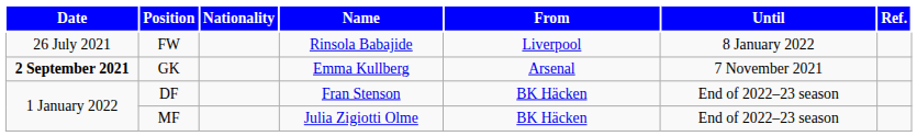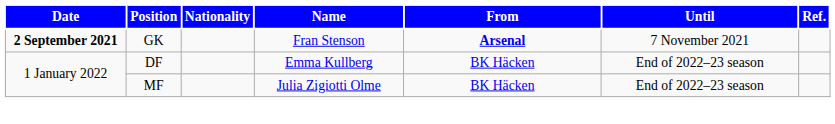 <table class="wikitable" style="text-align:center; font-size:90%; ">
 <tr>
 <th style="background:#0000FF;color:white;border:2px solid #ffffff; width:120px;">Date</th>
 <th style="background:#0000FF;color:white;border:2px solid #ffffff; width:50px;">Position</th>
 <th style="background:#0000FF;color:white;border:2px solid #ffffff; width:50px;">Nationality</th>
 <th style="background:#0000FF;color:white;border:2px solid #ffffff; width:150px;">Name</th>
 <th style="background:#0000FF;color:white;border:2px solid #ffffff; width:200px;">From</th>
 <th style="background:#0000FF;color:white;border:2px solid #ffffff; width:200px;">Until</th>
 <th style="background:#0000FF;color:white;border:2px solid #ffffff; width:25px;">Ref.</th>
 </tr>
 <tr>
-<td>26 July 2021</td>
-<td>FW</td>
-<td></td>
-<td><a href='#'>Rinsola Babajide</a></td>
-<td> <a href='#'>Liverpool</a></td>
-<td>8 January 2022</td>
-<td></td>
-</tr>
-<tr>
 <td><strong>2 September 2021</strong></td>
 <td>GK</td>
 <td></td>
-<td><a href='#'>Emma Kullberg</a></td>
-<td> <a href='#'>Arsenal</a></td>
+<td><a href='#'>Fran Stenson</a></td>
+<td><strong> <a href='#'>Arsenal</a></strong></td>
 <td>7 November 2021</td>
 <td></td>
 </tr>
 <tr>
 <td rowspan="2">1 January 2022</td>
 <td>DF</td>
 <td></td>
-<td><a href='#'>Fran Stenson</a></td>
+<td><a href='#'>Emma Kullberg</a></td>
 <td> <a href='#'>BK Häcken</a></td>
 <td>End of 2022–23 season</td>
 <td></td>
 </tr>
 <tr>
 <td>MF</td>
 <td></td>
 <td><a href='#'>Julia Zigiotti Olme</a></td>
 <td> <a href='#'>BK Häcken</a></td>
 <td>End of 2022–23 season</td>
 <td></td>
 </tr>
 </table>
